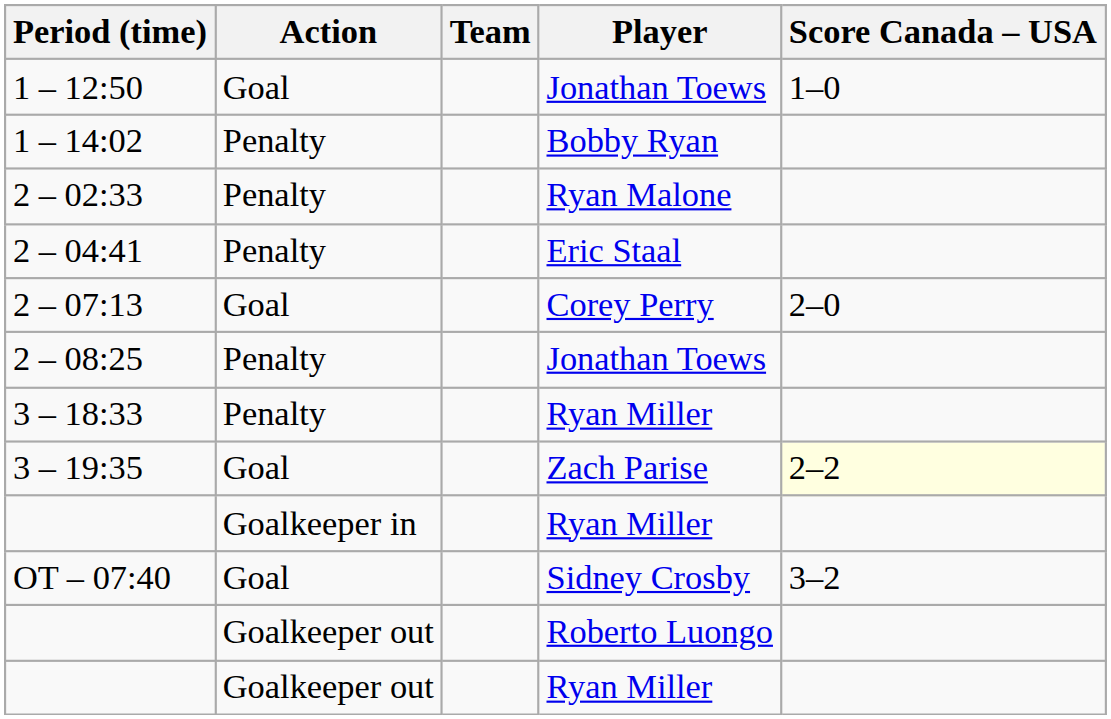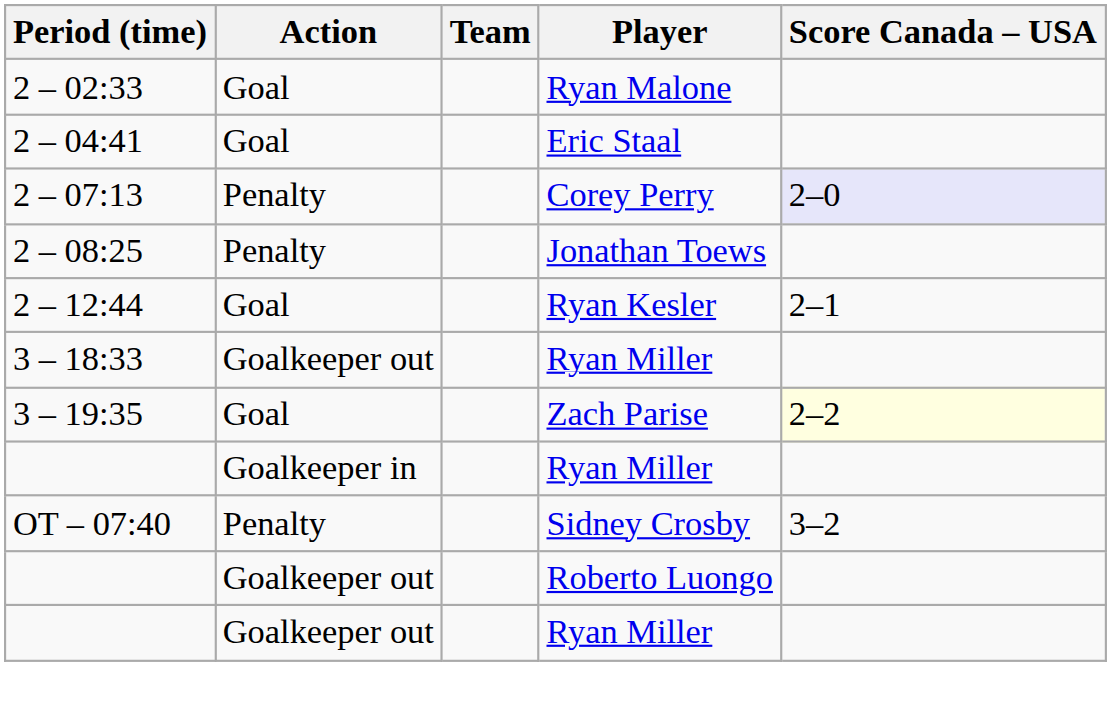 <table class="wikitable">
 <tr>
 <th>Period (time)</th>
 <th>Action</th>
 <th>Team</th>
 <th>Player</th>
 <th>Score Canada – USA</th>
 </tr>
 <tr>
-<td>1 – 12:50</td>
+<td>2 – 02:33</td>
 <td>Goal</td>
-<td></td>
-<td><a href='#'>Jonathan Toews</a></td>
-<td>1–0</td>
-</tr>
-<tr>
-<td>1 – 14:02</td>
-<td>Penalty</td>
-<td></td>
-<td><a href='#'>Bobby Ryan</a></td>
-<td></td>
-</tr>
-<tr>
-<td>2 – 02:33</td>
-<td>Penalty</td>
 <td></td>
 <td><a href='#'>Ryan Malone</a></td>
 <td></td>
 </tr>
 <tr>
 <td>2 – 04:41</td>
-<td>Penalty</td>
+<td>Goal</td>
 <td></td>
 <td><a href='#'>Eric Staal</a></td>
 <td></td>
 </tr>
 <tr>
 <td>2 – 07:13</td>
-<td>Goal</td>
+<td>Penalty</td>
 <td></td>
 <td><a href='#'>Corey Perry</a></td>
-<td>2–0</td>
+<td style="background: lavender;">2–0</td>
 </tr>
 <tr>
 <td>2 – 08:25</td>
 <td>Penalty</td>
 <td></td>
 <td><a href='#'>Jonathan Toews</a></td>
 <td></td>
 </tr>
 <tr>
+<td>2 – 12:44</td>
+<td>Goal</td>
+<td></td>
+<td><a href='#'>Ryan Kesler</a></td>
+<td>2–1</td>
+</tr>
+<tr>
 <td>3 – 18:33</td>
-<td>Penalty</td>
+<td>Goalkeeper out</td>
 <td></td>
 <td><a href='#'>Ryan Miller</a></td>
 <td></td>
 </tr>
 <tr>
 <td>3 – 19:35</td>
 <td>Goal</td>
 <td></td>
 <td><a href='#'>Zach Parise</a></td>
 <td style="background: lightyellow;">2–2</td>
 </tr>
 <tr>
 <td></td>
 <td>Goalkeeper in</td>
 <td></td>
 <td><a href='#'>Ryan Miller</a></td>
 <td></td>
 </tr>
 <tr>
 <td>OT – 07:40</td>
-<td>Goal</td>
+<td>Penalty</td>
 <td></td>
 <td><a href='#'>Sidney Crosby</a></td>
 <td>3–2</td>
 </tr>
 <tr>
 <td></td>
 <td>Goalkeeper out</td>
 <td></td>
 <td><a href='#'>Roberto Luongo</a></td>
 <td></td>
 </tr>
 <tr>
 <td></td>
 <td>Goalkeeper out</td>
 <td></td>
 <td><a href='#'>Ryan Miller</a></td>
 <td></td>
 </tr>
 </table>
